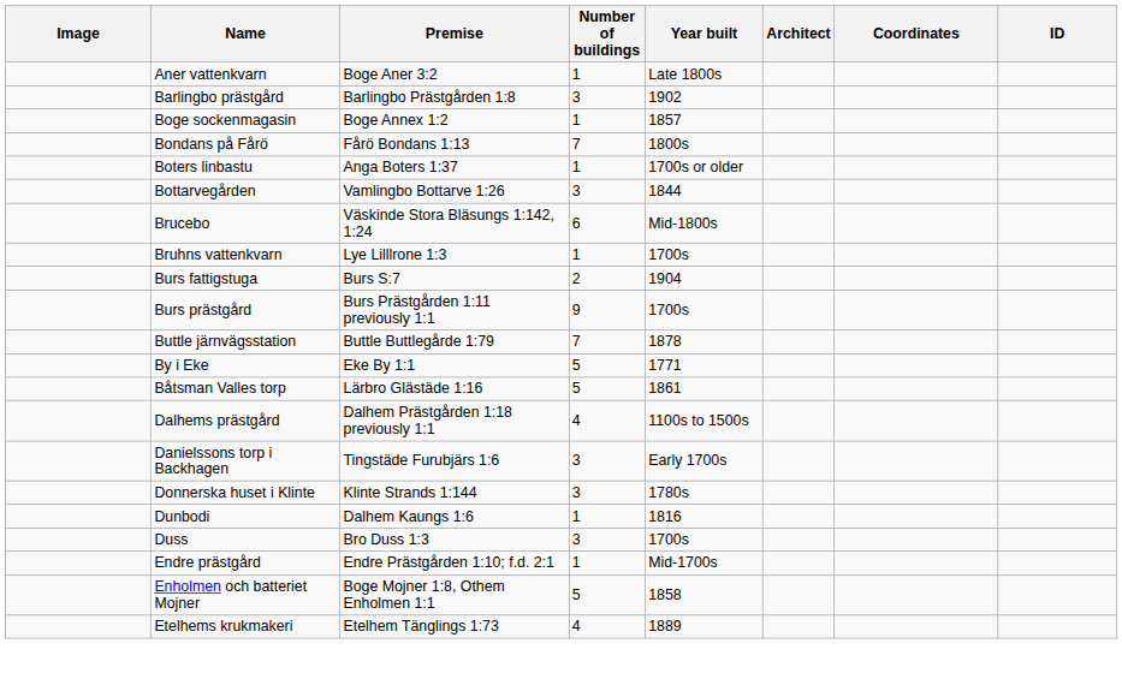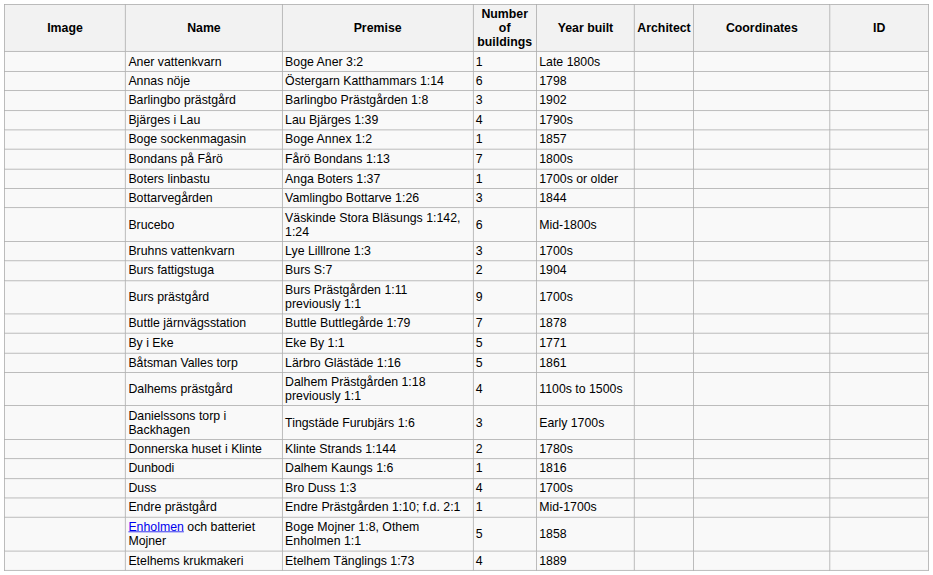 <table class="wikitable" width="95%">
 <tr>
 <th width="150">Image</th>
 <th>Name</th>
 <th>Premise</th>
 <th width="75">Number of<br>buildings</th>
 <th width="120">Year built</th>
 <th>Architect</th>
 <th width="170">Coordinates</th>
 <th width="120">ID</th>
 </tr>
 <tr>
 <td></td>
 <td>Aner vattenkvarn</td>
 <td>Boge Aner 3:2</td>
 <td>1</td>
 <td>Late 1800s</td>
 <td></td>
 <td></td>
 <td></td>
 </tr>
 <tr>
 <td></td>
+<td>Annas nöje</td>
+<td>Östergarn Katthammars 1:14</td>
+<td>6</td>
+<td>1798</td>
+<td></td>
+<td></td>
+<td></td>
+</tr>
+<tr>
+<td></td>
 <td>Barlingbo prästgård</td>
 <td>Barlingbo Prästgården 1:8</td>
 <td>3</td>
 <td>1902</td>
+<td></td>
+<td></td>
+<td></td>
+</tr>
+<tr>
+<td></td>
+<td>Bjärges i Lau</td>
+<td>Lau Bjärges 1:39</td>
+<td>4</td>
+<td>1790s</td>
 <td></td>
 <td></td>
 <td></td>
 </tr>
 <tr>
 <td></td>
 <td>Boge sockenmagasin</td>
 <td>Boge Annex 1:2</td>
 <td>1</td>
 <td>1857</td>
 <td></td>
 <td></td>
 <td></td>
 </tr>
 <tr>
 <td></td>
 <td>Bondans på Fårö</td>
 <td>Fårö Bondans 1:13</td>
 <td>7</td>
 <td>1800s</td>
 <td></td>
 <td></td>
 <td></td>
 </tr>
 <tr>
 <td></td>
 <td>Boters linbastu</td>
 <td>Anga Boters 1:37</td>
 <td>1</td>
 <td>1700s or older</td>
 <td></td>
 <td></td>
 <td></td>
 </tr>
 <tr>
 <td></td>
 <td>Bottarvegården</td>
 <td>Vamlingbo Bottarve 1:26</td>
 <td>3</td>
 <td>1844</td>
 <td></td>
 <td></td>
 <td></td>
 </tr>
 <tr>
 <td></td>
 <td>Brucebo</td>
 <td>Väskinde Stora Bläsungs 1:142, 1:24</td>
 <td>6</td>
 <td>Mid-1800s</td>
 <td></td>
 <td></td>
 <td></td>
 </tr>
 <tr>
 <td></td>
 <td>Bruhns vattenkvarn</td>
 <td>Lye Lilllrone 1:3</td>
-<td>1</td>
+<td>3</td>
 <td>1700s</td>
 <td></td>
 <td></td>
 <td></td>
 </tr>
 <tr>
 <td></td>
 <td>Burs fattigstuga</td>
 <td>Burs S:7</td>
 <td>2</td>
 <td>1904</td>
 <td></td>
 <td></td>
 <td></td>
 </tr>
 <tr>
 <td></td>
 <td>Burs prästgård</td>
 <td>Burs Prästgården 1:11<br>previously 1:1</td>
 <td>9</td>
 <td>1700s</td>
 <td></td>
 <td></td>
 <td></td>
 </tr>
 <tr>
 <td></td>
 <td>Buttle järnvägsstation</td>
 <td>Buttle Buttlegårde 1:79</td>
 <td>7</td>
 <td>1878</td>
 <td></td>
 <td></td>
 <td></td>
 </tr>
 <tr>
 <td></td>
 <td>By i Eke</td>
 <td>Eke By 1:1</td>
 <td>5</td>
 <td>1771</td>
 <td></td>
 <td></td>
 <td></td>
 </tr>
 <tr>
 <td></td>
 <td>Båtsman Valles torp</td>
 <td>Lärbro Glästäde 1:16</td>
 <td>5</td>
 <td>1861</td>
 <td></td>
 <td></td>
 <td></td>
 </tr>
 <tr>
 <td></td>
 <td>Dalhems prästgård</td>
 <td>Dalhem Prästgården 1:18<br>previously 1:1</td>
 <td>4</td>
 <td>1100s to 1500s</td>
 <td></td>
 <td></td>
 <td></td>
 </tr>
 <tr>
 <td></td>
 <td>Danielssons torp i Backhagen</td>
 <td>Tingstäde Furubjärs 1:6</td>
 <td>3</td>
 <td>Early 1700s</td>
 <td></td>
 <td></td>
 <td></td>
 </tr>
 <tr>
 <td></td>
 <td>Donnerska huset i Klinte</td>
 <td>Klinte Strands 1:144</td>
-<td>3</td>
+<td>2</td>
 <td>1780s</td>
 <td></td>
 <td></td>
 <td></td>
 </tr>
 <tr>
 <td></td>
 <td>Dunbodi</td>
 <td>Dalhem Kaungs 1:6</td>
 <td>1</td>
 <td>1816</td>
 <td></td>
 <td></td>
 <td></td>
 </tr>
 <tr>
 <td></td>
 <td>Duss</td>
 <td>Bro Duss 1:3</td>
-<td>3</td>
+<td>4</td>
 <td>1700s</td>
 <td></td>
 <td></td>
 <td></td>
 </tr>
 <tr>
 <td></td>
 <td>Endre prästgård</td>
 <td>Endre Prästgården 1:10; f.d. 2:1</td>
 <td>1</td>
 <td>Mid-1700s</td>
 <td></td>
 <td></td>
 <td></td>
 </tr>
 <tr>
 <td></td>
 <td><a href='#'>Enholmen</a> och batteriet Mojner</td>
 <td>Boge Mojner 1:8, Othem Enholmen 1:1</td>
 <td>5</td>
 <td>1858</td>
 <td></td>
 <td></td>
 <td></td>
 </tr>
 <tr>
 <td></td>
 <td>Etelhems krukmakeri</td>
 <td>Etelhem Tänglings 1:73</td>
 <td>4</td>
 <td>1889</td>
 <td></td>
 <td></td>
 <td></td>
 </tr>
 </table>
